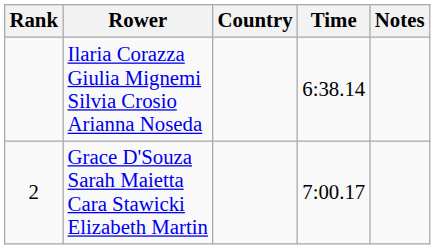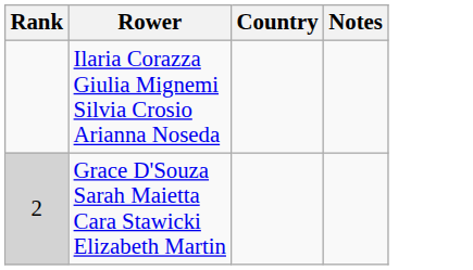 <table class="wikitable" style="text-align:center">
 <tr>
 <th>Rank</th>
 <th>Rower</th>
 <th>Country</th>
-<th>Time</th>
 <th>Notes</th>
 </tr>
 <tr>
 <td></td>
 <td align="left"><a href='#'>Ilaria Corazza</a><br><a href='#'>Giulia Mignemi</a><br><a href='#'>Silvia Crosio</a><br><a href='#'>Arianna Noseda</a></td>
 <td align="left"></td>
-<td>6:38.14</td>
 <td></td>
 </tr>
 <tr>
-<td>2</td>
+<td style="background: lightgrey;">2</td>
 <td align="left"><a href='#'>Grace D'Souza</a><br><a href='#'>Sarah Maietta</a><br><a href='#'>Cara Stawicki</a><br><a href='#'>Elizabeth Martin</a></td>
 <td align="left"></td>
-<td>7:00.17</td>
 <td></td>
 </tr>
 </table>
